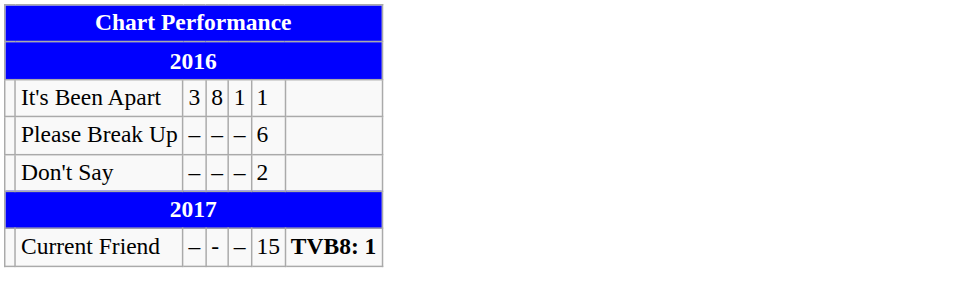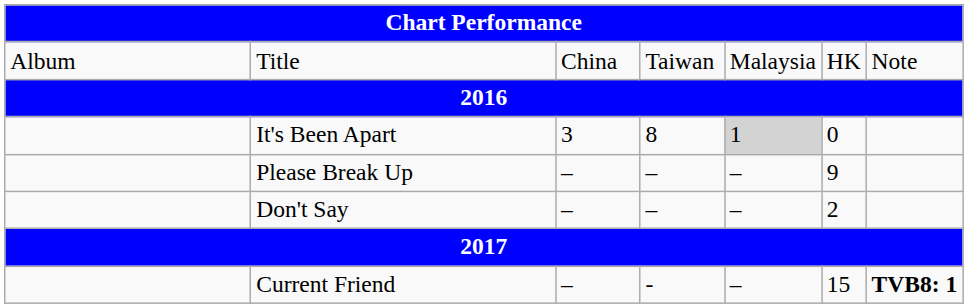 <table class="wikitable">
 <tr>
 <th colspan="7" style="background:blue; color:white"><strong>Chart Performance</strong></th>
+</tr>
+<tr>
+<td width="160">Album</td>
+<td width="200">Title</td>
+<td width="50">China</td>
+<td width="50">Taiwan</td>
+<td width="50">Malaysia</td>
+<td>HK</td>
+<td>Note</td>
 </tr>
 <tr>
 <th colspan="7" style="background:blue; color:white"><strong>2016</strong></th>
 </tr>
 <tr>
 <td></td>
 <td>It's Been Apart</td>
 <td>3</td>
 <td>8</td>
-<td>1</td>
-<td>1</td>
+<td style="background: lightgrey;">1</td>
+<td>0</td>
 <td></td>
 </tr>
 <tr>
 <td></td>
 <td>Please Break Up</td>
 <td>–</td>
 <td>–</td>
 <td>–</td>
-<td>6</td>
+<td>9</td>
 <td></td>
 </tr>
 <tr>
 <td></td>
 <td>Don't Say</td>
 <td>–</td>
 <td>–</td>
 <td>–</td>
 <td>2</td>
 <td></td>
 </tr>
 <tr>
 <th colspan="7" style="background:blue; color:white"><strong>2017</strong></th>
 </tr>
 <tr>
 <td></td>
 <td>Current Friend</td>
 <td>–</td>
 <td>-</td>
 <td>–</td>
 <td>15</td>
 <td><strong>TVB8: 1</strong></td>
 </tr>
 </table>
